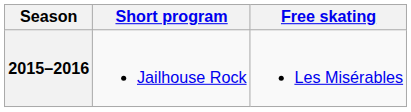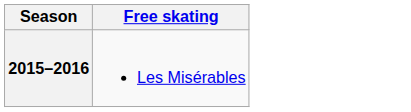 <table class=wikitable style=text-align:center>
 <tr>
 <th>Season</th>
-<th><a href='#'>Short program</a></th>
 <th><a href='#'>Free skating</a></th>
 </tr>
 <tr>
 <th>2015–2016 <br> </th>
-<td><br><ul><li><a href='#'>Jailhouse Rock</a> <br> </li></ul></td>
 <td><br><ul><li><a href='#'>Les Misérables</a> <br> </li></ul></td>
 </tr>
 </table>
